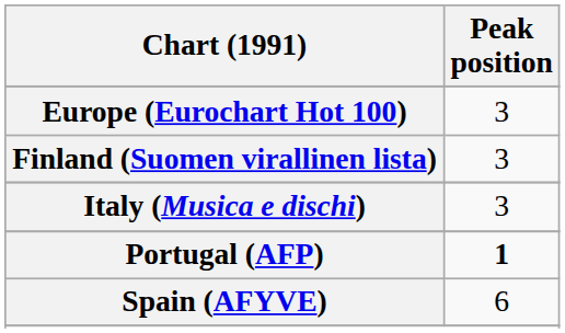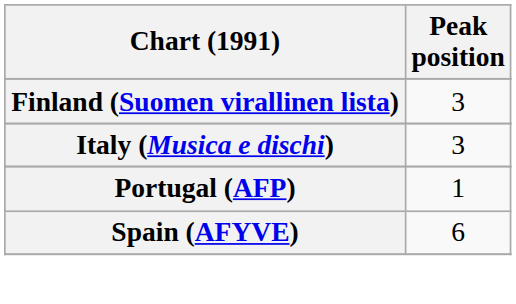 <table class="wikitable sortable plainrowheaders" style="text-align:center">
 <tr>
 <th>Chart (1991)</th>
 <th>Peak<br>position</th>
 </tr>
 <tr>
 </tr>
 <tr>
 </tr>
 <tr>
-</tr>
-<tr>
-<th scope="row">Europe (<a href='#'>Eurochart Hot 100</a>)</th>
-<td>3</td>
 </tr>
 <tr>
 <th scope="row">Finland (<a href='#'>Suomen virallinen lista</a>)</th>
 <td>3</td>
 </tr>
 <tr>
 </tr>
 <tr>
 </tr>
 <tr>
 <th scope="row">Italy (<em><a href='#'>Musica e dischi</a></em>)</th>
 <td>3</td>
 </tr>
 <tr>
 </tr>
 <tr>
 </tr>
 <tr>
 </tr>
 <tr>
 <th scope="row">Portugal (<a href='#'>AFP</a>)</th>
-<td><strong>1</strong></td>
+<td>1</td>
 </tr>
 <tr>
 <th scope="row">Spain (<a href='#'>AFYVE</a>)</th>
 <td>6</td>
 </tr>
 <tr>
 </tr>
 <tr>
 </tr>
 <tr>
 </tr>
 </table>
